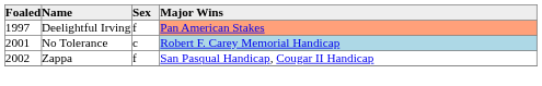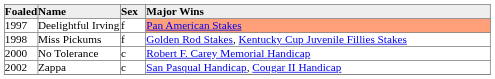 <table border="1" cellpadding="0" style="border-collapse: collapse; font-size:90%">
 <tr style="background:#eee;">
 <td style="width:35px;"><strong>Foaled</strong></td>
 <td style="width:120px;"><strong>Name</strong></td>
 <td style="width:35px;"><strong>Sex</strong></td>
 <td style="width:580px;"><strong>Major Wins</strong></td>
 </tr>
 <tr>
 <td>1997</td>
 <td>Deelightful Irving</td>
 <td>f</td>
 <td style="background: lightsalmon;"><a href='#'>Pan American Stakes</a></td>
 </tr>
 <tr>
-<td>2001</td>
+<td>1998</td>
+<td>Miss Pickums</td>
+<td>f</td>
+<td><a href='#'>Golden Rod Stakes</a>, <a href='#'>Kentucky Cup Juvenile Fillies Stakes</a></td>
+</tr>
+<tr>
+<td>2000</td>
 <td>No Tolerance</td>
 <td>c</td>
-<td style="background: lightblue;"><a href='#'>Robert F. Carey Memorial Handicap</a></td>
+<td><a href='#'>Robert F. Carey Memorial Handicap</a></td>
 </tr>
 <tr>
 <td>2002</td>
 <td>Zappa</td>
-<td>f</td>
+<td>c</td>
 <td><a href='#'>San Pasqual Handicap</a>, <a href='#'>Cougar II Handicap</a></td>
 </tr>
 <tr>
 </tr>
 </table>
